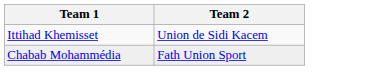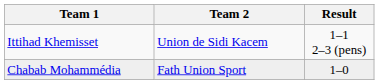 <table class="wikitable">
 <tr>
 <th width="180">Team 1</th>
 <th width="180">Team 2</th>
+<th width="80">Result</th>
 </tr>
 <tr>
 <td><a href='#'>Ittihad Khemisset</a></td>
 <td><a href='#'>Union de Sidi Kacem</a></td>
+<td align="center">1–1<br>2–3 (pens)</td>
 </tr>
 <tr style="background:#EFEFEF">
 <td><a href='#'>Chabab Mohammédia</a></td>
 <td><a href='#'>Fath Union Sport</a></td>
+<td align="center">1–0</td>
 </tr>
 </table>
